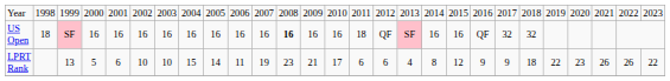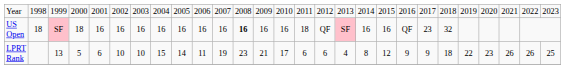 <table class="wikitable" style="font-size:85%;" align=center>
 <tr>
 <td align="left">Year</td>
 <td align=center>1998</td>
 <td align=center>1999</td>
 <td align=center>2000</td>
 <td align=center>2001</td>
 <td align=center>2002</td>
 <td align=center>2003</td>
 <td align=center>2004</td>
 <td align=center>2005</td>
 <td align=center>2006</td>
 <td align=center>2007</td>
 <td align=center>2008</td>
 <td align=center>2009</td>
 <td align=center>2010</td>
 <td align=center>2011</td>
 <td align=center>2012</td>
 <td align=center>2013</td>
 <td align=center>2014</td>
 <td align=center>2015</td>
 <td align=center>2016</td>
 <td align=center>2017</td>
 <td align=center>2018</td>
 <td align=center>2019</td>
 <td align=center>2020</td>
 <td align=center>2021</td>
 <td align=center>2022</td>
 <td align=center>2023</td>
 </tr>
 <tr>
 <td><a href='#'>US Open</a></td>
 <td align=center>18</td>
 <td bgcolor=pink align=center>SF</td>
-<td align=center>16</td>
+<td align=center>18</td>
 <td align=center>16</td>
 <td align=center>16</td>
 <td align=center>16</td>
 <td align=center>16</td>
 <td align=center>16</td>
 <td align=center>16</td>
 <td align=center>16</td>
 <td align=center><strong>16</strong></td>
 <td align=center>16</td>
 <td align=center>16</td>
 <td align=center>18</td>
 <td align=center>QF</td>
 <td bgcolor=pink align=center>SF</td>
 <td align=center>16</td>
 <td align=center>16</td>
 <td align=center>QF</td>
-<td align=center>32</td>
+<td align=center>23</td>
 <td align=center>32</td>
 <td></td>
 <td></td>
 <td></td>
 </tr>
 <tr>
 <td><a href='#'>LPRT Rank</a></td>
 <td></td>
 <td align=center>13</td>
 <td align=center>5</td>
 <td align=center>6</td>
 <td align=center>10</td>
 <td align=center>10</td>
 <td align=center>15</td>
 <td align=center>14</td>
 <td align=center>11</td>
 <td align=center>19</td>
 <td align=center>23</td>
 <td align=center>21</td>
 <td align=center>17</td>
 <td align=center>6</td>
 <td align=center>6</td>
 <td align=center>4</td>
 <td align=center>8</td>
 <td align=center>12</td>
 <td align=center>9</td>
 <td align=center>9</td>
 <td align=center>18</td>
 <td align=center>22</td>
 <td align=center>23</td>
 <td align=center>26</td>
 <td align=center>26</td>
-<td align=center>22</td>
+<td align=center>25</td>
 </tr>
 <tr>
 </tr>
 </table>
